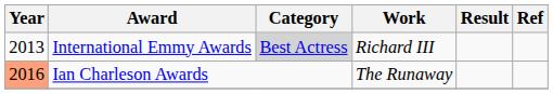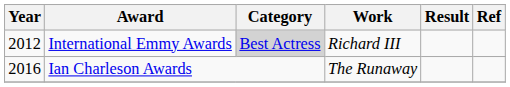 <table class="wikitable plainrowheaders">
 <tr>
 <th>Year</th>
 <th>Award</th>
 <th>Category</th>
 <th>Work</th>
 <th>Result</th>
 <th>Ref</th>
 </tr>
 <tr>
-<td>2013</td>
+<td>2012</td>
 <td><a href='#'>International Emmy Awards</a></td>
 <td style="background: lightgrey;"><a href='#'>Best Actress</a></td>
 <td><em>Richard III</em></td>
 <td></td>
 <td></td>
 </tr>
 <tr>
-<td style="background: lightsalmon;">2016</td>
+<td>2016</td>
 <td colspan="2"><a href='#'>Ian Charleson Awards</a></td>
 <td><em>The Runaway</em></td>
 <td></td>
 <td></td>
 </tr>
 <tr>
 </tr>
 </table>
